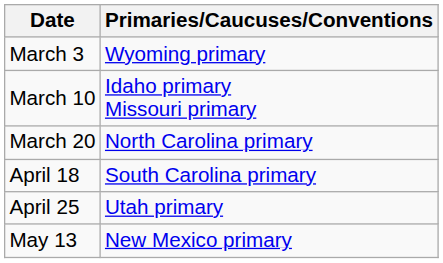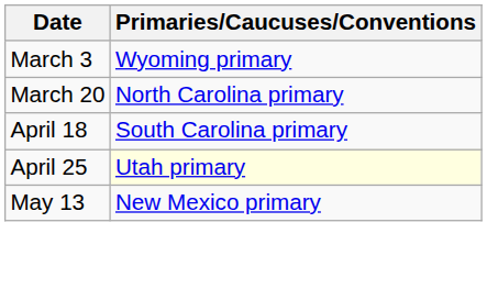 <table class="wikitable">
 <tr>
 <th>Date</th>
 <th>Primaries/Caucuses/Conventions</th>
 </tr>
 <tr>
 <td>March 3</td>
 <td><a href='#'>Wyoming primary</a></td>
-</tr>
-<tr>
-<td>March 10</td>
-<td><a href='#'>Idaho primary</a><br><a href='#'>Missouri primary</a></td>
 </tr>
 <tr>
 <td>March 20</td>
 <td><a href='#'>North Carolina primary</a></td>
 </tr>
 <tr>
 <td>April 18</td>
 <td><a href='#'>South Carolina primary</a></td>
 </tr>
 <tr>
 <td>April 25</td>
-<td><a href='#'>Utah primary</a></td>
+<td style="background: lightyellow;"><a href='#'>Utah primary</a></td>
 </tr>
 <tr>
 <td>May 13</td>
 <td><a href='#'>New Mexico primary</a></td>
 </tr>
 </table>
